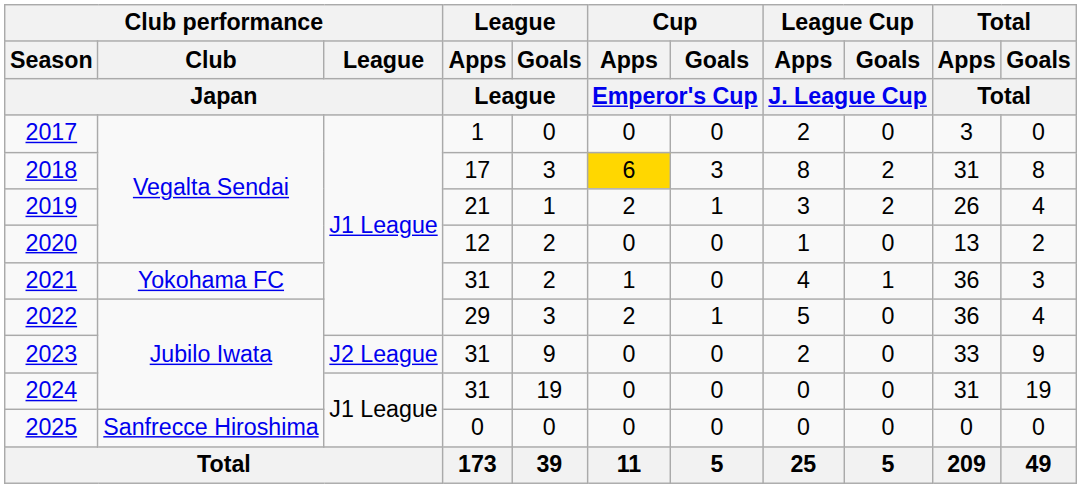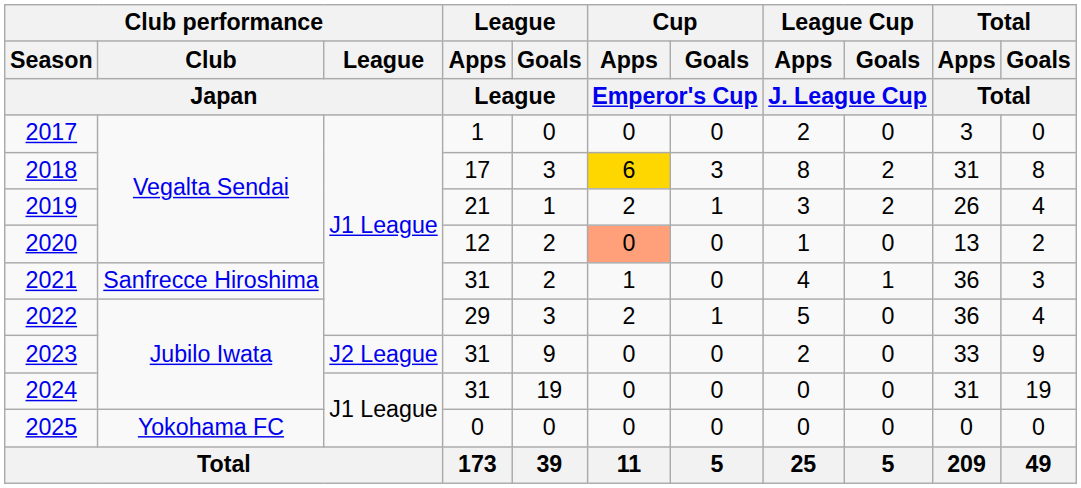 <table class="wikitable" style="text-align:center;">
 <tr>
 <th colspan=3>Club performance</th>
 <th colspan=2>League</th>
 <th colspan=2>Cup</th>
 <th colspan=2>League Cup</th>
 <th colspan=2>Total</th>
 </tr>
 <tr>
 <th>Season</th>
 <th>Club</th>
 <th>League</th>
 <th>Apps</th>
 <th>Goals</th>
 <th>Apps</th>
 <th>Goals</th>
 <th>Apps</th>
 <th>Goals</th>
 <th>Apps</th>
 <th>Goals</th>
 </tr>
 <tr>
 <th colspan=3>Japan</th>
 <th colspan=2>League</th>
 <th colspan=2><a href='#'>Emperor's Cup</a></th>
 <th colspan=2><a href='#'>J. League Cup</a></th>
 <th colspan=2>Total</th>
 </tr>
 <tr>
 <td><a href='#'>2017</a></td>
 <td rowspan="4"><a href='#'>Vegalta Sendai</a></td>
 <td rowspan="6"><a href='#'>J1 League</a></td>
 <td>1</td>
 <td>0</td>
 <td>0</td>
 <td>0</td>
 <td>2</td>
 <td>0</td>
 <td>3</td>
 <td>0</td>
 </tr>
 <tr>
 <td><a href='#'>2018</a></td>
 <td>17</td>
 <td>3</td>
 <td style="background: gold;">6</td>
 <td>3</td>
 <td>8</td>
 <td>2</td>
 <td>31</td>
 <td>8</td>
 </tr>
 <tr>
 <td><a href='#'>2019</a></td>
 <td>21</td>
 <td>1</td>
 <td>2</td>
 <td>1</td>
 <td>3</td>
 <td>2</td>
 <td>26</td>
 <td>4</td>
 </tr>
 <tr>
 <td><a href='#'>2020</a></td>
 <td>12</td>
 <td>2</td>
-<td>0</td>
+<td style="background: lightsalmon;">0</td>
 <td>0</td>
 <td>1</td>
 <td>0</td>
 <td>13</td>
 <td>2</td>
 </tr>
 <tr>
 <td><a href='#'>2021</a></td>
-<td><a href='#'>Yokohama FC</a></td>
+<td><a href='#'>Sanfrecce Hiroshima</a></td>
 <td>31</td>
 <td>2</td>
 <td>1</td>
 <td>0</td>
 <td>4</td>
 <td>1</td>
 <td>36</td>
 <td>3</td>
 </tr>
 <tr>
 <td><a href='#'>2022</a></td>
 <td rowspan="3"><a href='#'>Jubilo Iwata</a></td>
 <td>29</td>
 <td>3</td>
 <td>2</td>
 <td>1</td>
 <td>5</td>
 <td>0</td>
 <td>36</td>
 <td>4</td>
 </tr>
 <tr>
 <td><a href='#'>2023</a></td>
 <td><a href='#'>J2 League</a></td>
 <td>31</td>
 <td>9</td>
 <td>0</td>
 <td>0</td>
 <td>2</td>
 <td>0</td>
 <td>33</td>
 <td>9</td>
 </tr>
 <tr>
 <td><a href='#'>2024</a></td>
 <td rowspan="2">J1 League</td>
 <td>31</td>
 <td>19</td>
 <td>0</td>
 <td>0</td>
 <td>0</td>
 <td>0</td>
 <td>31</td>
 <td>19</td>
 </tr>
 <tr>
 <td><a href='#'>2025</a></td>
-<td><a href='#'>Sanfrecce Hiroshima</a></td>
+<td><a href='#'>Yokohama FC</a></td>
 <td>0</td>
 <td>0</td>
 <td>0</td>
 <td>0</td>
 <td>0</td>
 <td>0</td>
 <td>0</td>
 <td>0</td>
 </tr>
 <tr>
 <th colspan=3>Total</th>
 <th>173</th>
 <th>39</th>
 <th>11</th>
 <th>5</th>
 <th>25</th>
 <th>5</th>
 <th>209</th>
 <th>49</th>
 </tr>
 </table>
